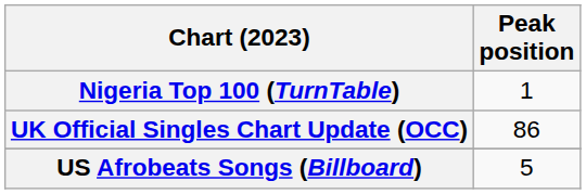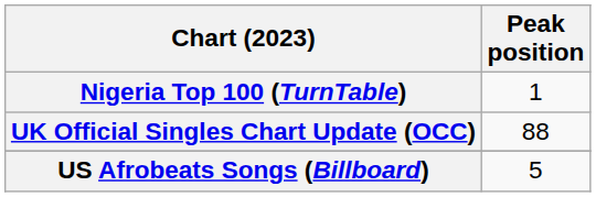 <table class="wikitable plainrowheaders sortable" style="text-align:center">
 <tr>
 <th scope="col">Chart (2023)</th>
 <th scope="col">Peak<br>position</th>
 </tr>
 <tr>
 <th scope="row"><a href='#'>Nigeria Top 100</a> (<em><a href='#'>TurnTable</a></em>)</th>
 <td>1</td>
 </tr>
 <tr>
 <th scope="row"><a href='#'>UK Official Singles Chart Update</a> (<a href='#'>OCC</a>)</th>
-<td>86</td>
+<td>88</td>
 </tr>
 <tr>
 </tr>
 <tr>
 <th scope="row">US <a href='#'>Afrobeats Songs</a> (<em><a href='#'>Billboard</a></em>)</th>
 <td>5</td>
 </tr>
 </table>
